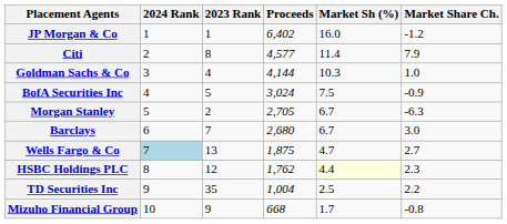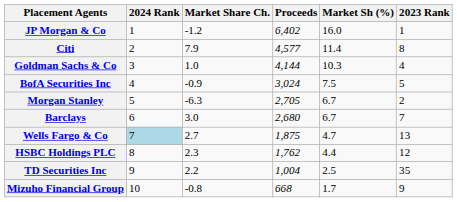 <table class="wikitable">
 <tr>
 <th scope="col">Placement Agents</th>
 <th scope="col">2024 Rank</th>
-<th scope="col">2023 Rank</th>
+<th scope="col">Market Share Ch.</th>
 <th scope="col">Proceeds</th>
 <th scope="col">Market Sh (%)</th>
-<th scope="col">Market Share Ch.</th>
+<th scope="col">2023 Rank</th>
 </tr>
 <tr>
 <th scope="row"><a href='#'>JP Morgan & Co</a></th>
 <td>1</td>
-<td>1</td>
+<td>-1.2</td>
 <td><em>6,402</em></td>
 <td>16.0</td>
-<td>-1.2</td>
+<td>1</td>
 </tr>
 <tr>
 <th scope="row"><a href='#'>Citi</a></th>
 <td>2</td>
-<td>8</td>
+<td>7.9</td>
 <td><em>4,577</em></td>
 <td>11.4</td>
-<td>7.9</td>
+<td>8</td>
 </tr>
 <tr>
 <th scope="row"><a href='#'>Goldman Sachs & Co</a></th>
 <td>3</td>
-<td>4</td>
+<td>1.0</td>
 <td><em>4,144</em></td>
 <td>10.3</td>
-<td>1.0</td>
+<td>4</td>
 </tr>
 <tr>
 <th scope="row"><a href='#'>BofA Securities Inc</a></th>
 <td>4</td>
-<td>5</td>
+<td>-0.9</td>
 <td><em>3,024</em></td>
 <td>7.5</td>
-<td>-0.9</td>
+<td>5</td>
 </tr>
 <tr>
 <th scope="row"><a href='#'>Morgan Stanley</a></th>
 <td>5</td>
-<td>2</td>
+<td>-6.3</td>
 <td><em>2,705</em></td>
 <td>6.7</td>
-<td>-6.3</td>
+<td>2</td>
 </tr>
 <tr>
 <th scope="row"><a href='#'>Barclays</a></th>
 <td>6</td>
-<td>7</td>
+<td>3.0</td>
 <td><em>2,680</em></td>
 <td>6.7</td>
-<td>3.0</td>
+<td>7</td>
 </tr>
 <tr>
 <th scope="row"><a href='#'>Wells Fargo & Co</a></th>
 <td style="background: lightblue;">7</td>
-<td>13</td>
+<td>2.7</td>
 <td><em>1,875</em></td>
 <td>4.7</td>
-<td>2.7</td>
+<td>13</td>
 </tr>
 <tr>
 <th scope="row"><a href='#'>HSBC Holdings PLC</a></th>
 <td>8</td>
+<td>2.3</td>
+<td><em>1,762</em></td>
+<td>4.4</td>
 <td>12</td>
-<td><em>1,762</em></td>
-<td style="background: lightyellow;">4.4</td>
-<td>2.3</td>
 </tr>
 <tr>
 <th scope="row"><a href='#'>TD Securities Inc</a></th>
 <td>9</td>
-<td>35</td>
+<td>2.2</td>
 <td><em>1,004</em></td>
 <td>2.5</td>
-<td>2.2</td>
+<td>35</td>
 </tr>
 <tr>
 <th scope="row"><a href='#'>Mizuho Financial Group</a></th>
 <td>10</td>
-<td>9</td>
+<td>-0.8</td>
 <td><em>668</em></td>
 <td>1.7</td>
-<td>-0.8</td>
+<td>9</td>
 </tr>
 </table>
